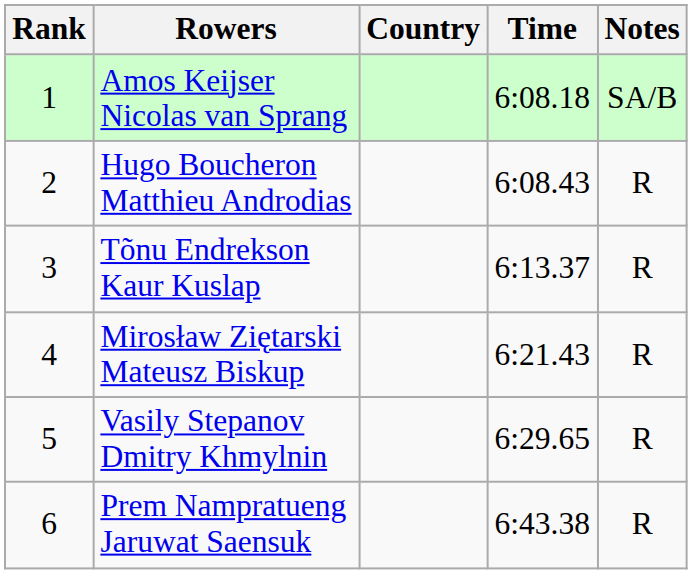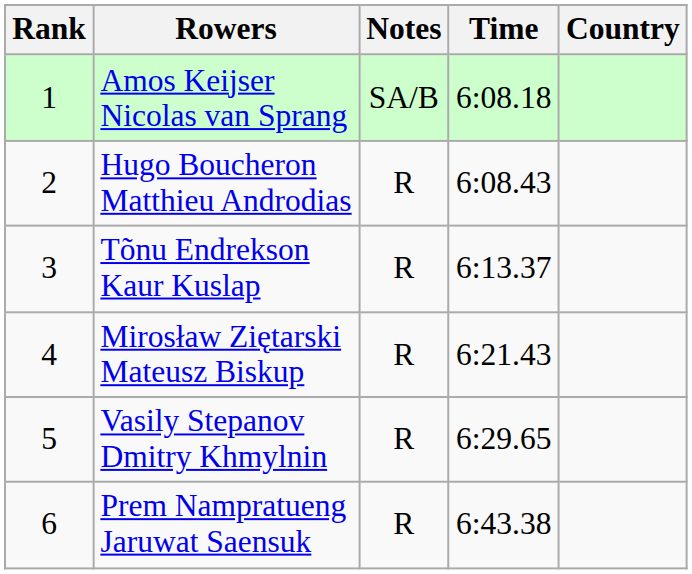 <table class="wikitable" style="text-align:center">
 <tr>
 <th>Rank</th>
 <th>Rowers</th>
+<th>Notes</th>
+<th>Time</th>
 <th>Country</th>
-<th>Time</th>
-<th>Notes</th>
 </tr>
 <tr bgcolor=ccffcc>
 <td>1</td>
 <td align="left"><a href='#'>Amos Keijser</a><br><a href='#'>Nicolas van Sprang</a></td>
+<td>SA/B</td>
+<td>6:08.18</td>
 <td align="left"></td>
-<td>6:08.18</td>
-<td>SA/B</td>
 </tr>
 <tr>
 <td>2</td>
 <td align="left"><a href='#'>Hugo Boucheron</a><br><a href='#'>Matthieu Androdias</a></td>
+<td>R</td>
+<td>6:08.43</td>
 <td align="left"></td>
-<td>6:08.43</td>
-<td>R</td>
 </tr>
 <tr>
 <td>3</td>
 <td align="left"><a href='#'>Tõnu Endrekson</a><br><a href='#'>Kaur Kuslap</a></td>
+<td>R</td>
+<td>6:13.37</td>
 <td align="left"></td>
-<td>6:13.37</td>
-<td>R</td>
 </tr>
 <tr>
 <td>4</td>
 <td align="left"><a href='#'>Mirosław Ziętarski</a><br><a href='#'>Mateusz Biskup</a></td>
+<td>R</td>
+<td>6:21.43</td>
 <td align="left"></td>
-<td>6:21.43</td>
-<td>R</td>
 </tr>
 <tr>
 <td>5</td>
 <td align="left"><a href='#'>Vasily Stepanov</a><br><a href='#'>Dmitry Khmylnin</a></td>
+<td>R</td>
+<td>6:29.65</td>
 <td align="left"></td>
-<td>6:29.65</td>
-<td>R</td>
 </tr>
 <tr>
 <td>6</td>
 <td align="left"><a href='#'>Prem Nampratueng</a><br><a href='#'>Jaruwat Saensuk</a></td>
+<td>R</td>
+<td>6:43.38</td>
 <td align="left"></td>
-<td>6:43.38</td>
-<td>R</td>
 </tr>
 </table>
